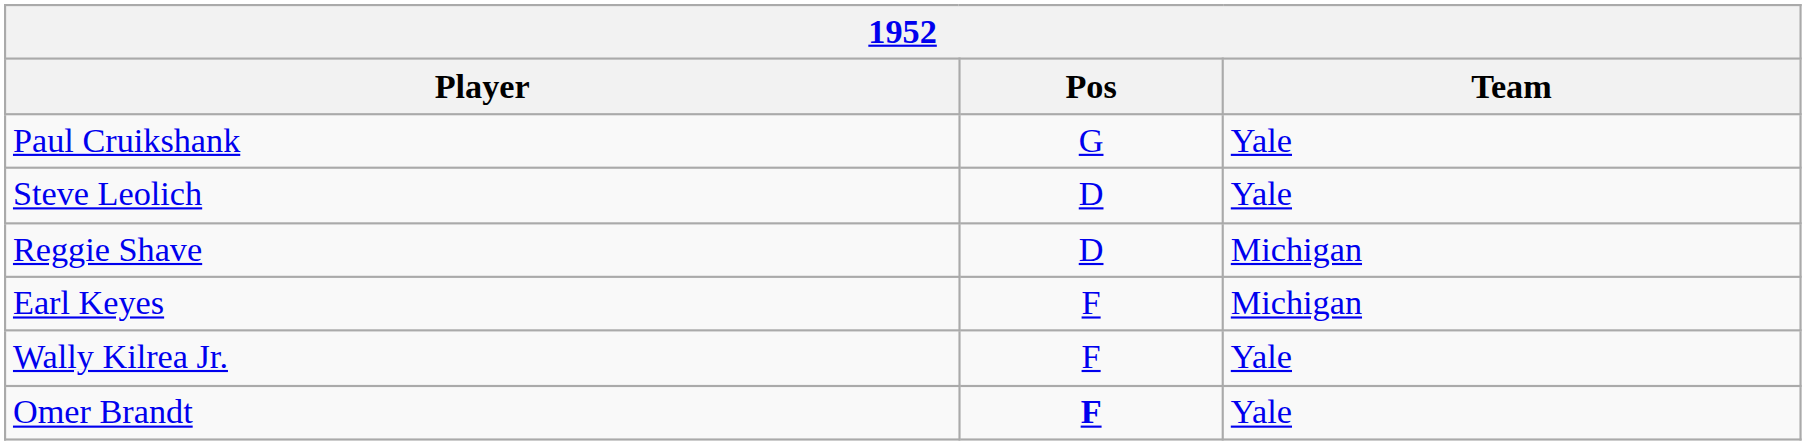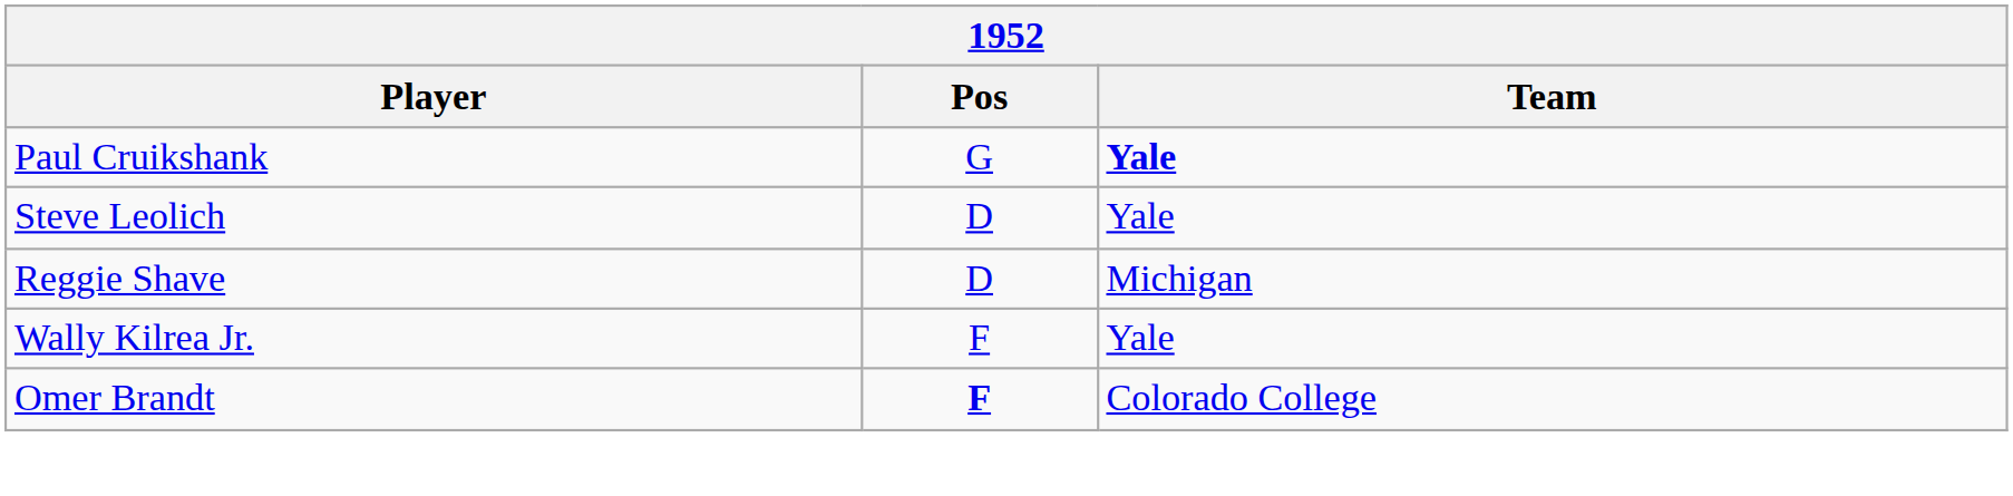 <table class="wikitable" width=95%>
 <tr>
 <th colspan=3><a href='#'>1952</a></th>
 </tr>
 <tr>
 <th>Player</th>
 <th>Pos</th>
 <th>Team</th>
 </tr>
 <tr>
 <td><a href='#'>Paul Cruikshank</a></td>
 <td style="text-align:center;"><a href='#'>G</a></td>
-<td><a href='#'>Yale</a></td>
+<td><strong><a href='#'>Yale</a></strong></td>
 </tr>
 <tr>
 <td><a href='#'>Steve Leolich</a></td>
 <td style="text-align:center;"><a href='#'>D</a></td>
 <td><a href='#'>Yale</a></td>
 </tr>
 <tr>
 <td><a href='#'>Reggie Shave</a></td>
 <td style="text-align:center;"><a href='#'>D</a></td>
 <td><a href='#'>Michigan</a></td>
 </tr>
 <tr>
-<td><a href='#'>Earl Keyes</a></td>
-<td style="text-align:center;"><a href='#'>F</a></td>
-<td><a href='#'>Michigan</a></td>
-</tr>
-<tr>
 <td><a href='#'>Wally Kilrea Jr.</a></td>
 <td style="text-align:center;"><a href='#'>F</a></td>
 <td><a href='#'>Yale</a></td>
 </tr>
 <tr>
 <td><a href='#'>Omer Brandt</a></td>
 <td style="text-align:center;"><strong><a href='#'>F</a></strong></td>
-<td><a href='#'>Yale</a></td>
+<td><a href='#'>Colorado College</a></td>
 </tr>
 </table>
